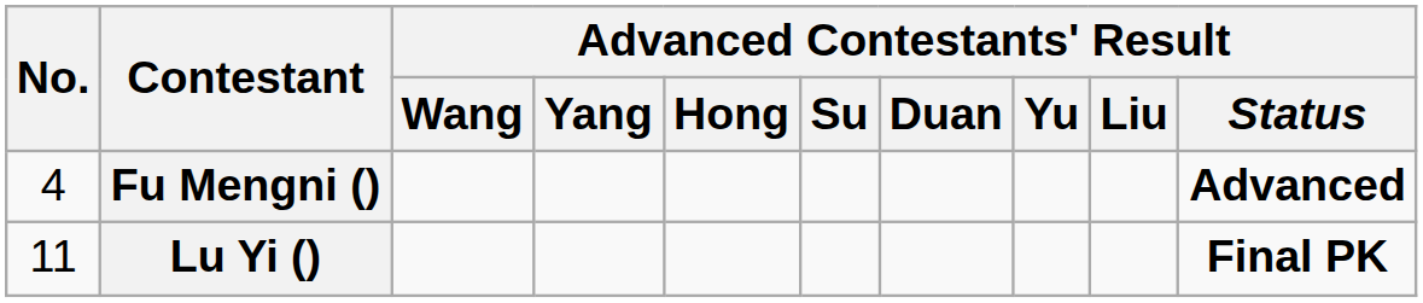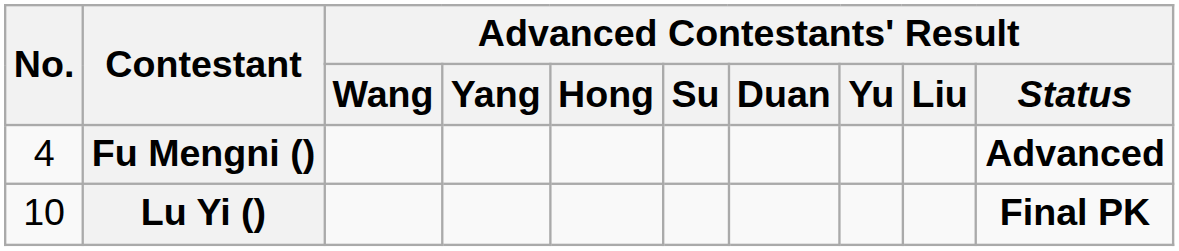 <table class="wikitable plainrowheaders" style="text-align:center;">
 <tr>
 <th scope="col" rowspan="2">No.</th>
 <th scope="col" rowspan="2">Contestant</th>
 <th scope="col" colspan="8">Advanced Contestants' Result</th>
 </tr>
 <tr>
 <th scope="col">Wang</th>
 <th scope="col">Yang</th>
 <th scope="col">Hong</th>
 <th scope="col">Su</th>
 <th scope="col">Duan</th>
 <th scope="col">Yu</th>
 <th scope="col">Liu</th>
 <th scope="col"><em>Status</em></th>
 </tr>
 <tr>
 <td>4</td>
 <th scope="row">Fu Mengni ()</th>
 <td></td>
 <td></td>
 <td></td>
 <td></td>
 <td></td>
 <td></td>
 <td></td>
 <td><strong>Advanced</strong></td>
 </tr>
 <tr>
-<td>11</td>
+<td>10</td>
 <th scope="row">Lu Yi ()</th>
 <td></td>
 <td></td>
 <td></td>
 <td></td>
 <td></td>
 <td></td>
 <td></td>
 <td><strong>Final PK</strong></td>
 </tr>
 </table>
